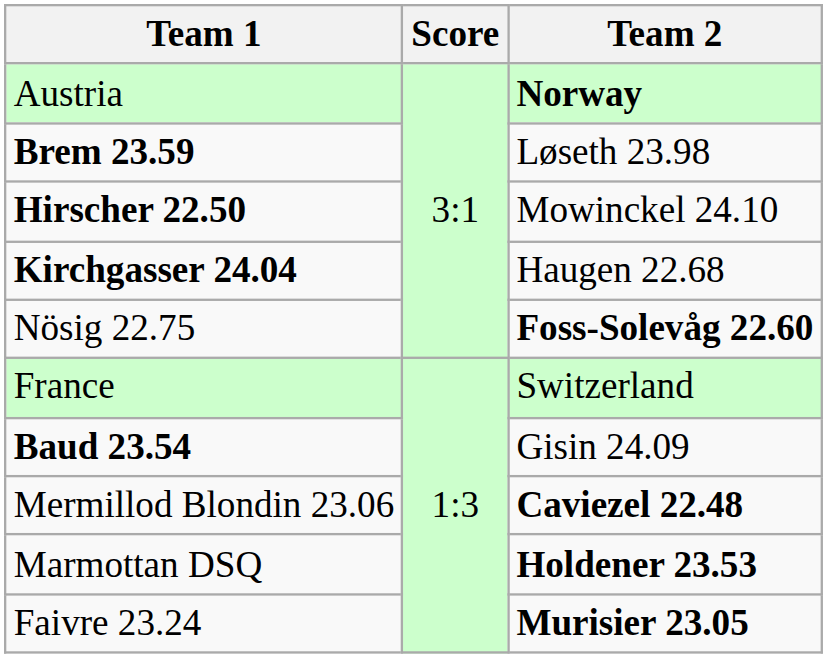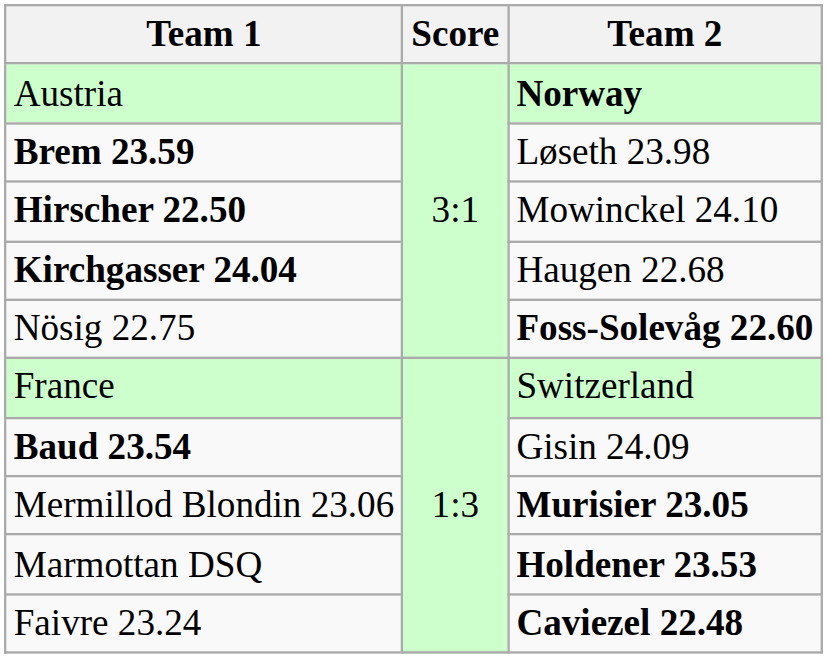 <table class="wikitable">
 <tr>
 <th>Team 1</th>
 <th>Score</th>
 <th>Team 2</th>
 </tr>
 <tr style="background:#cfc;">
 <td> Austria</td>
 <td rowspan=5 align="center">3:1</td>
 <td><strong> Norway</strong></td>
 </tr>
 <tr>
 <td><strong>Brem 23.59</strong></td>
 <td>Løseth 23.98</td>
 </tr>
 <tr>
 <td><strong>Hirscher 22.50</strong></td>
 <td>Mowinckel 24.10</td>
 </tr>
 <tr>
 <td><strong>Kirchgasser 24.04</strong></td>
 <td>Haugen 22.68</td>
 </tr>
 <tr>
 <td>Nösig 22.75</td>
 <td><strong>Foss-Solevåg 22.60</strong></td>
 </tr>
 <tr style="background:#cfc;">
 <td> France</td>
 <td rowspan=5 align="center">1:3</td>
 <td> Switzerland</td>
 </tr>
 <tr>
 <td><strong>Baud 23.54</strong></td>
 <td>Gisin 24.09</td>
 </tr>
 <tr>
 <td>Mermillod Blondin 23.06</td>
-<td><strong>Caviezel 22.48</strong></td>
+<td><strong>Murisier 23.05</strong></td>
 </tr>
 <tr>
 <td>Marmottan DSQ</td>
 <td><strong>Holdener 23.53</strong></td>
 </tr>
 <tr>
 <td>Faivre 23.24</td>
-<td><strong>Murisier 23.05</strong></td>
+<td><strong>Caviezel 22.48</strong></td>
 </tr>
 </table>
